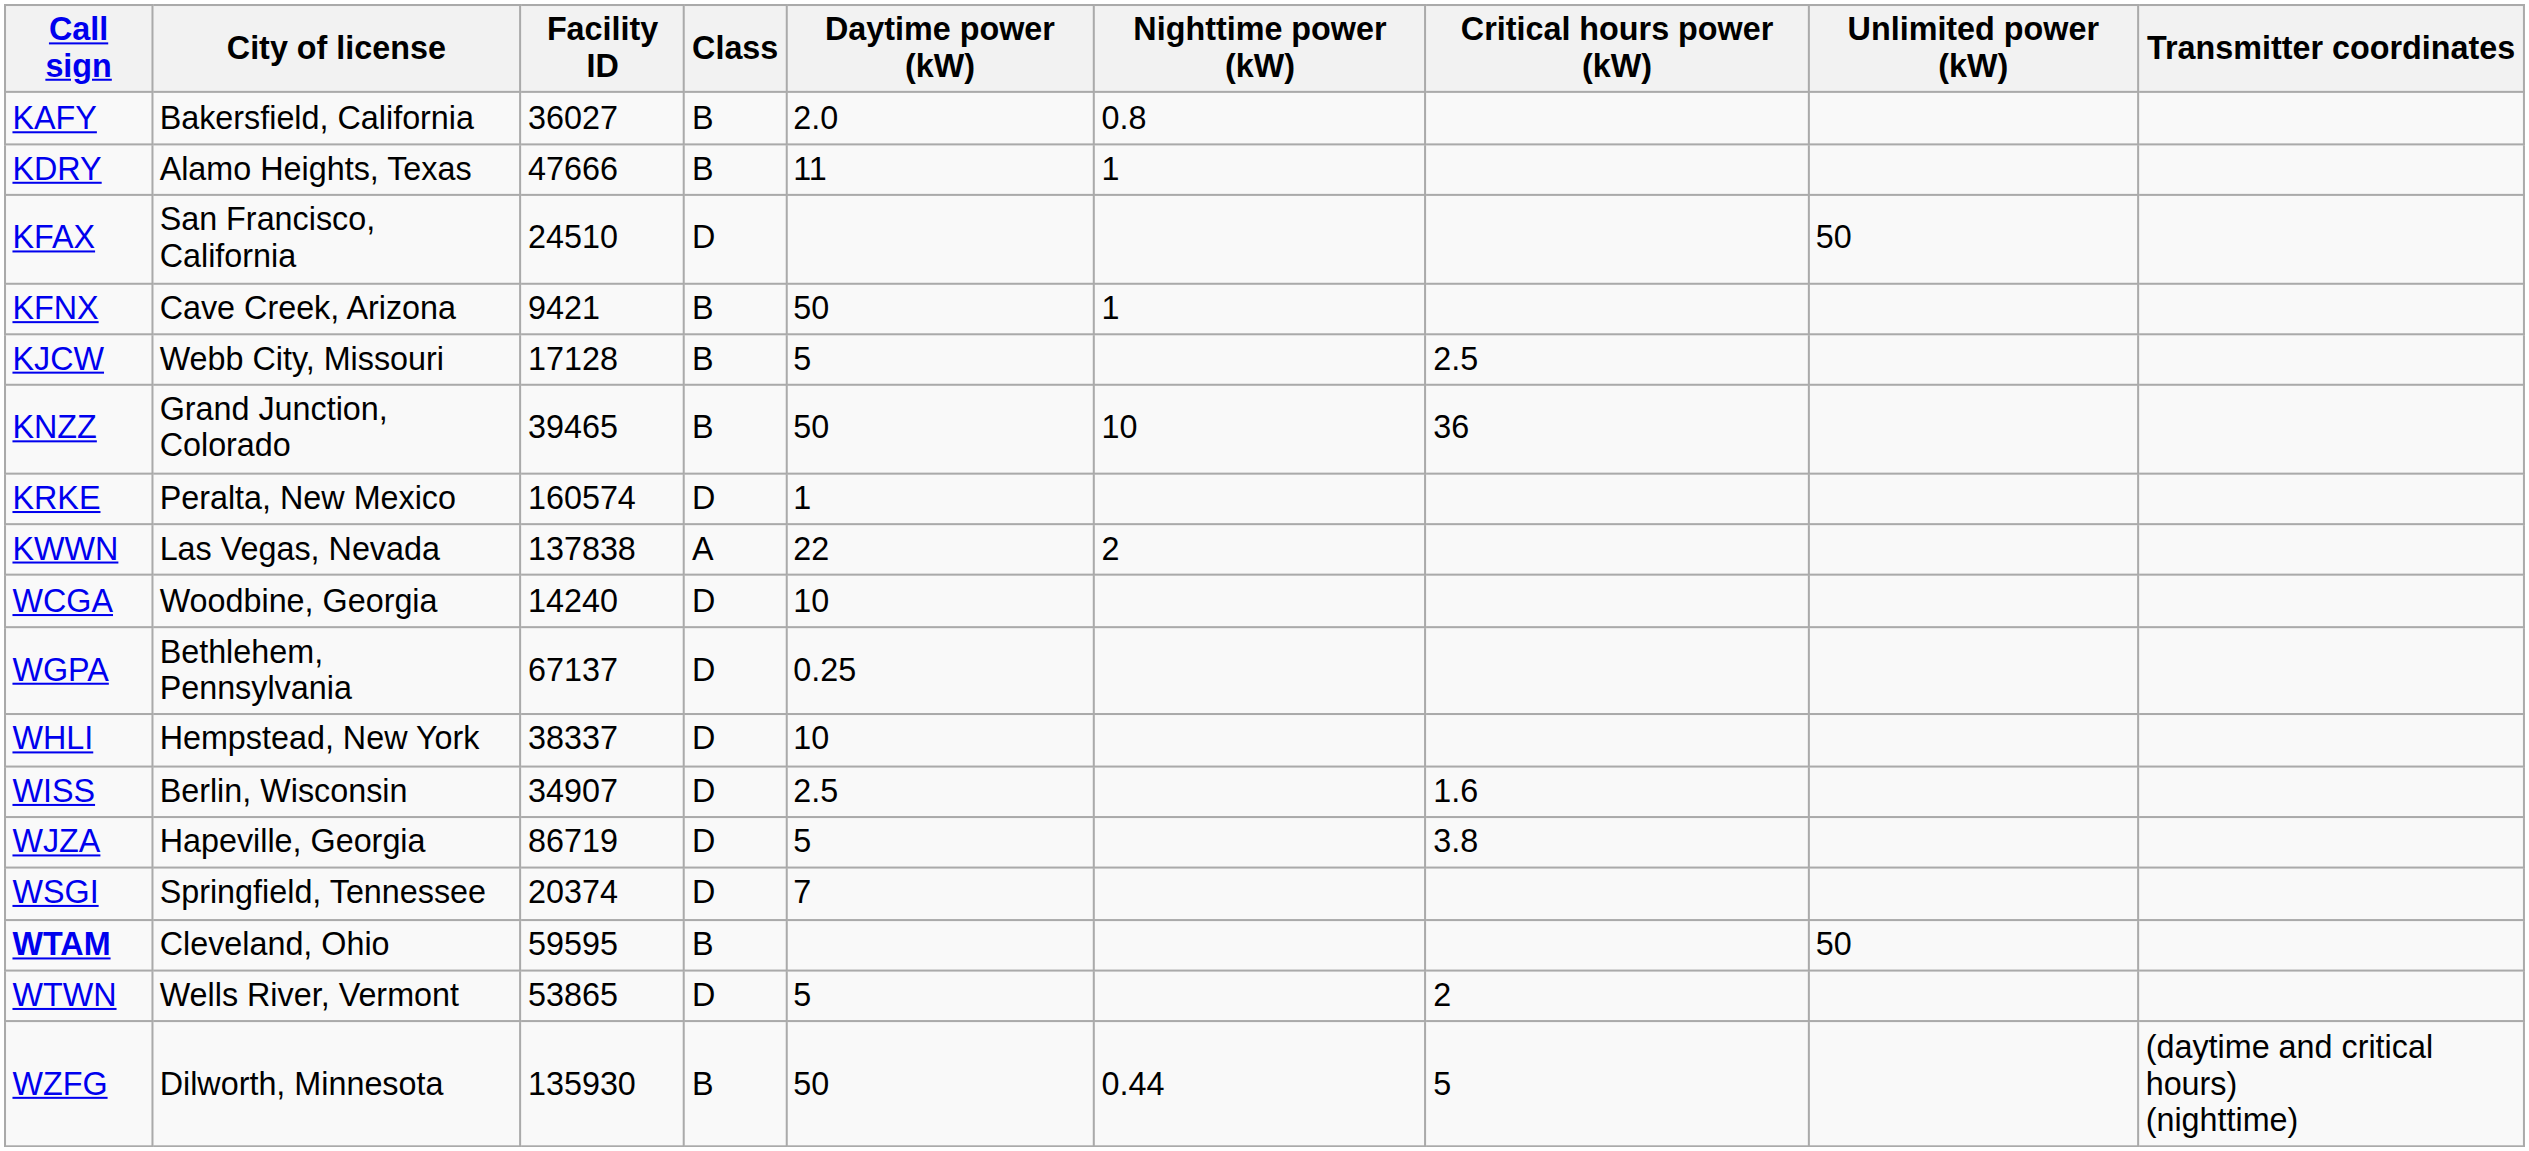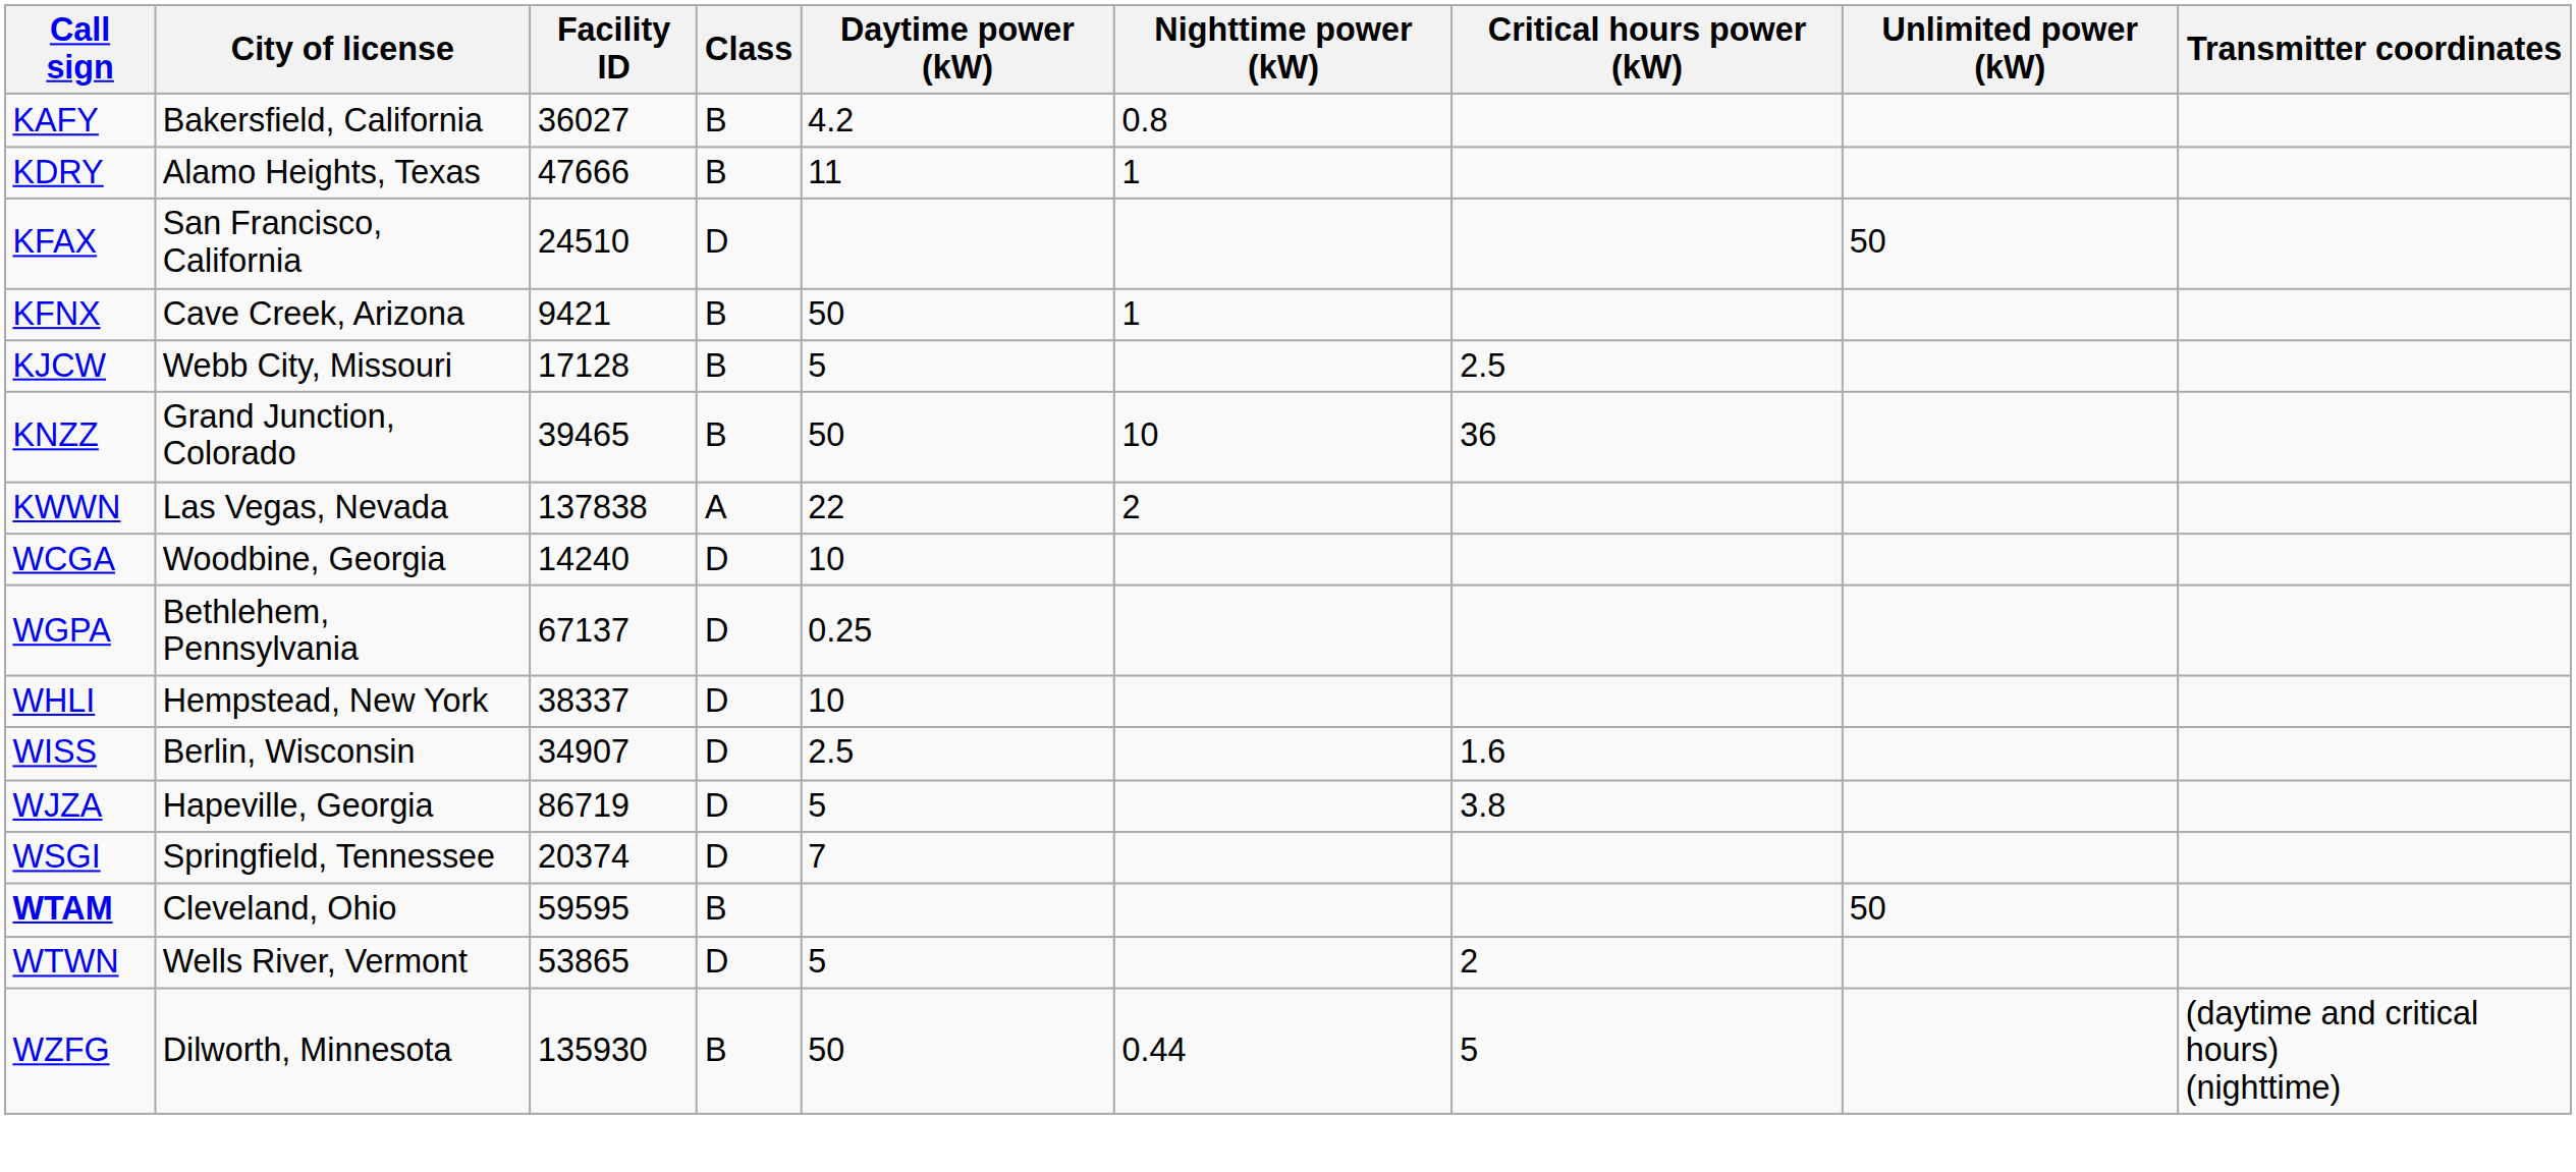 <table class="wikitable sortable">
 <tr>
 <th><a href='#'>Call sign</a></th>
 <th>City of license</th>
 <th>Facility ID</th>
 <th>Class</th>
 <th>Daytime power (kW)</th>
 <th>Nighttime power (kW)</th>
 <th>Critical hours power (kW)</th>
 <th>Unlimited power (kW)</th>
 <th>Transmitter coordinates</th>
 </tr>
 <tr>
 <td><a href='#'>KAFY</a></td>
 <td>Bakersfield, California</td>
 <td>36027</td>
 <td>B</td>
-<td>2.0</td>
+<td>4.2</td>
 <td>0.8</td>
 <td></td>
 <td></td>
 <td></td>
 </tr>
 <tr>
 <td><a href='#'>KDRY</a></td>
 <td>Alamo Heights, Texas</td>
 <td>47666</td>
 <td>B</td>
 <td>11</td>
 <td>1</td>
 <td></td>
 <td></td>
 <td></td>
 </tr>
 <tr>
 <td><a href='#'>KFAX</a></td>
 <td>San Francisco, California</td>
 <td>24510</td>
 <td>D</td>
 <td></td>
 <td></td>
 <td></td>
 <td>50</td>
 <td></td>
 </tr>
 <tr>
 <td><a href='#'>KFNX</a></td>
 <td>Cave Creek, Arizona</td>
 <td>9421</td>
 <td>B</td>
 <td>50</td>
 <td>1</td>
 <td></td>
 <td></td>
 <td></td>
 </tr>
 <tr>
 <td><a href='#'>KJCW</a></td>
 <td>Webb City, Missouri</td>
 <td>17128</td>
 <td>B</td>
 <td>5</td>
 <td></td>
 <td>2.5</td>
 <td></td>
 <td></td>
 </tr>
 <tr>
 <td><a href='#'>KNZZ</a></td>
 <td>Grand Junction, Colorado</td>
 <td>39465</td>
 <td>B</td>
 <td>50</td>
 <td>10</td>
 <td>36</td>
-<td></td>
-<td></td>
-</tr>
-<tr>
-<td><a href='#'>KRKE</a></td>
-<td>Peralta, New Mexico</td>
-<td>160574</td>
-<td>D</td>
-<td>1</td>
-<td></td>
-<td></td>
 <td></td>
 <td></td>
 </tr>
 <tr>
 <td><a href='#'>KWWN</a></td>
 <td>Las Vegas, Nevada</td>
 <td>137838</td>
 <td>A</td>
 <td>22</td>
 <td>2</td>
 <td></td>
 <td></td>
 <td></td>
 </tr>
 <tr>
 <td><a href='#'>WCGA</a></td>
 <td>Woodbine, Georgia</td>
 <td>14240</td>
 <td>D</td>
 <td>10</td>
 <td></td>
 <td></td>
 <td></td>
 <td></td>
 </tr>
 <tr>
 <td><a href='#'>WGPA</a></td>
 <td>Bethlehem, Pennsylvania</td>
 <td>67137</td>
 <td>D</td>
 <td>0.25</td>
 <td></td>
 <td></td>
 <td></td>
 <td></td>
 </tr>
 <tr>
 <td><a href='#'>WHLI</a></td>
 <td>Hempstead, New York</td>
 <td>38337</td>
 <td>D</td>
 <td>10</td>
 <td></td>
 <td></td>
 <td></td>
 <td></td>
 </tr>
 <tr>
 <td><a href='#'>WISS</a></td>
 <td>Berlin, Wisconsin</td>
 <td>34907</td>
 <td>D</td>
 <td>2.5</td>
 <td></td>
 <td>1.6</td>
 <td></td>
 <td></td>
 </tr>
 <tr>
 <td><a href='#'>WJZA</a></td>
 <td>Hapeville, Georgia</td>
 <td>86719</td>
 <td>D</td>
 <td>5</td>
 <td></td>
 <td>3.8</td>
 <td></td>
 <td></td>
 </tr>
 <tr>
 <td><a href='#'>WSGI</a></td>
 <td>Springfield, Tennessee</td>
 <td>20374</td>
 <td>D</td>
 <td>7</td>
 <td></td>
 <td></td>
 <td></td>
 <td></td>
 </tr>
 <tr>
 <td><strong><a href='#'>WTAM</a></strong></td>
 <td>Cleveland, Ohio</td>
 <td>59595</td>
 <td>B</td>
 <td></td>
 <td></td>
 <td></td>
 <td>50</td>
 <td></td>
 </tr>
 <tr>
 <td><a href='#'>WTWN</a></td>
 <td>Wells River, Vermont</td>
 <td>53865</td>
 <td>D</td>
 <td>5</td>
 <td></td>
 <td>2</td>
 <td></td>
 <td></td>
 </tr>
 <tr>
 <td><a href='#'>WZFG</a></td>
 <td>Dilworth, Minnesota</td>
 <td>135930</td>
 <td>B</td>
 <td>50</td>
 <td>0.44</td>
 <td>5</td>
 <td></td>
 <td> (daytime and critical hours)<br> (nighttime)</td>
 </tr>
 </table>
